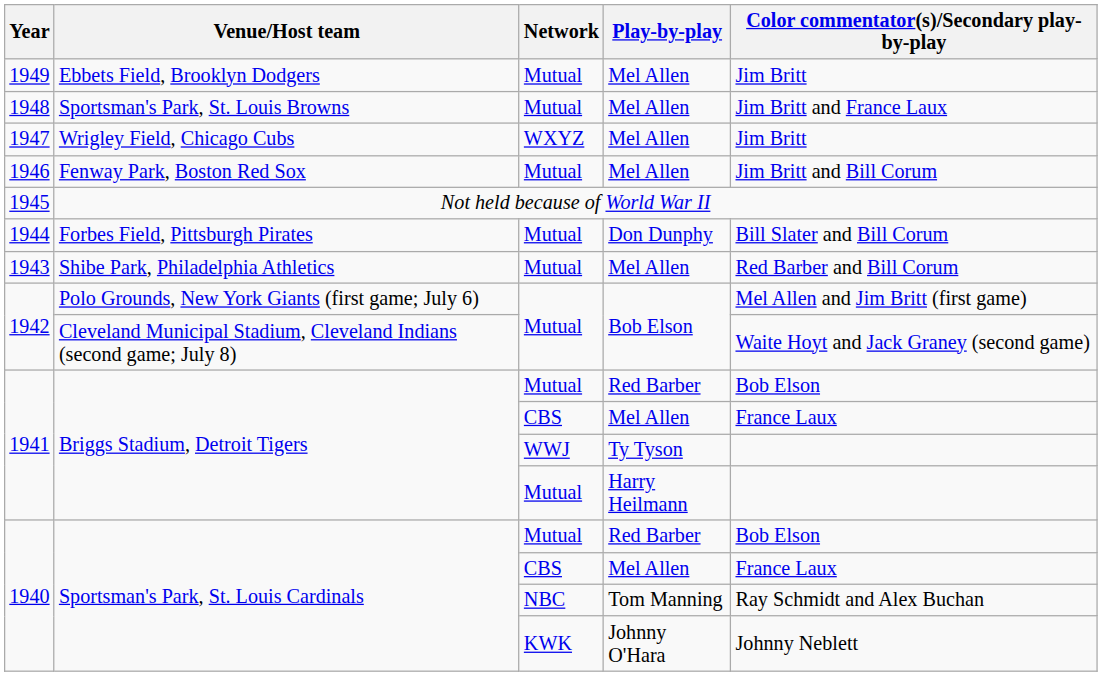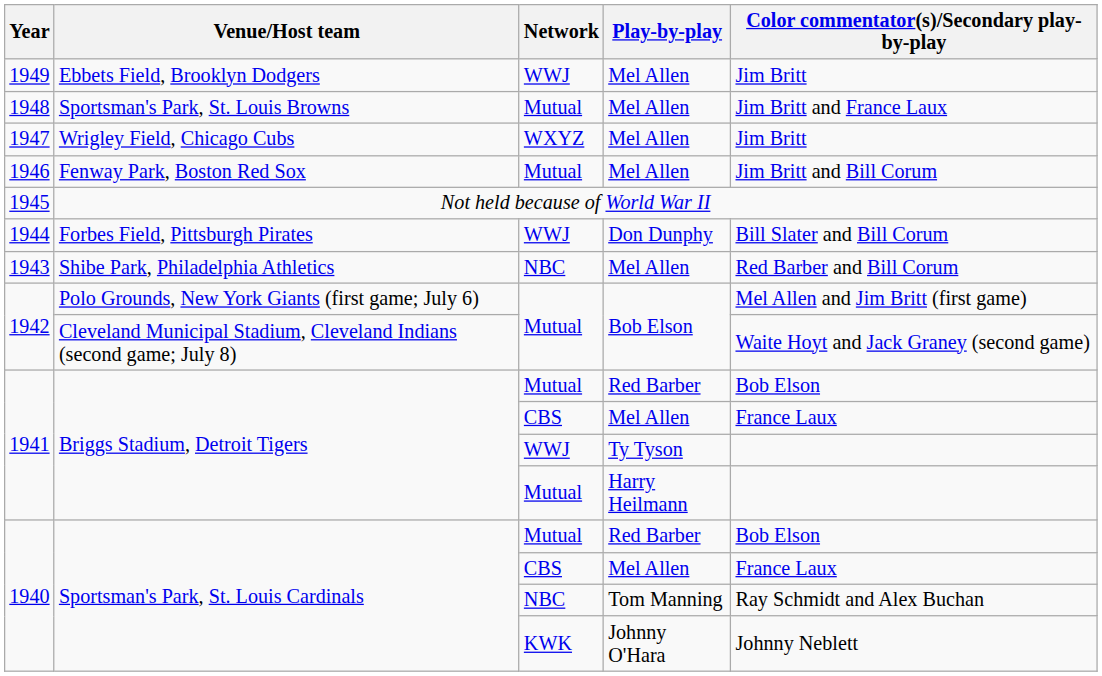 <table class="wikitable">
 <tr>
 <th>Year</th>
 <th>Venue/Host team</th>
 <th>Network</th>
 <th><a href='#'>Play-by-play</a></th>
 <th><a href='#'>Color commentator</a>(s)/Secondary play-by-play</th>
 </tr>
 <tr>
 <td><a href='#'>1949</a></td>
 <td><a href='#'>Ebbets Field</a>, <a href='#'>Brooklyn Dodgers</a></td>
-<td><a href='#'>Mutual</a></td>
+<td><a href='#'>WWJ</a></td>
 <td><a href='#'>Mel Allen</a></td>
 <td><a href='#'>Jim Britt</a></td>
 </tr>
 <tr>
 <td><a href='#'>1948</a></td>
 <td><a href='#'>Sportsman's Park</a>, <a href='#'>St. Louis Browns</a></td>
 <td><a href='#'>Mutual</a></td>
 <td><a href='#'>Mel Allen</a></td>
 <td><a href='#'>Jim Britt</a> and <a href='#'>France Laux</a></td>
 </tr>
 <tr>
 <td><a href='#'>1947</a></td>
 <td><a href='#'>Wrigley Field</a>, <a href='#'>Chicago Cubs</a></td>
 <td><a href='#'>WXYZ</a></td>
 <td><a href='#'>Mel Allen</a></td>
 <td><a href='#'>Jim Britt</a></td>
 </tr>
 <tr>
 <td><a href='#'>1946</a></td>
 <td><a href='#'>Fenway Park</a>, <a href='#'>Boston Red Sox</a></td>
 <td><a href='#'>Mutual</a></td>
 <td><a href='#'>Mel Allen</a></td>
 <td><a href='#'>Jim Britt</a> and <a href='#'>Bill Corum</a></td>
 </tr>
 <tr>
 <td><a href='#'>1945</a></td>
 <td colspan="4" align="center"><em>Not held because of <a href='#'>World War II</a></em></td>
 </tr>
 <tr>
 <td><a href='#'>1944</a></td>
 <td><a href='#'>Forbes Field</a>, <a href='#'>Pittsburgh Pirates</a></td>
-<td><a href='#'>Mutual</a></td>
+<td><a href='#'>WWJ</a></td>
 <td><a href='#'>Don Dunphy</a></td>
 <td><a href='#'>Bill Slater</a> and <a href='#'>Bill Corum</a></td>
 </tr>
 <tr>
 <td><a href='#'>1943</a></td>
 <td><a href='#'>Shibe Park</a>, <a href='#'>Philadelphia Athletics</a></td>
-<td><a href='#'>Mutual</a></td>
+<td><a href='#'>NBC</a></td>
 <td><a href='#'>Mel Allen</a></td>
 <td><a href='#'>Red Barber</a> and <a href='#'>Bill Corum</a></td>
 </tr>
 <tr>
 <td rowspan="2"><a href='#'>1942</a></td>
 <td><a href='#'>Polo Grounds</a>, <a href='#'>New York Giants</a> (first game; July 6)</td>
 <td rowspan="2"><a href='#'>Mutual</a></td>
 <td rowspan="2"><a href='#'>Bob Elson</a></td>
 <td><a href='#'>Mel Allen</a> and <a href='#'>Jim Britt</a> (first game)</td>
 </tr>
 <tr>
 <td><a href='#'>Cleveland Municipal Stadium</a>, <a href='#'>Cleveland Indians</a> (second game; July 8)</td>
 <td><a href='#'>Waite Hoyt</a> and <a href='#'>Jack Graney</a> (second game)</td>
 </tr>
 <tr>
 <td rowspan="4"><a href='#'>1941</a></td>
 <td rowspan="4"><a href='#'>Briggs Stadium</a>, <a href='#'>Detroit Tigers</a></td>
 <td><a href='#'>Mutual</a></td>
 <td><a href='#'>Red Barber</a></td>
 <td><a href='#'>Bob Elson</a></td>
 </tr>
 <tr>
 <td><a href='#'>CBS</a></td>
 <td><a href='#'>Mel Allen</a></td>
 <td><a href='#'>France Laux</a></td>
 </tr>
 <tr>
 <td><a href='#'>WWJ</a></td>
 <td><a href='#'>Ty Tyson</a></td>
 <td></td>
 </tr>
 <tr>
 <td><a href='#'>Mutual</a></td>
 <td><a href='#'>Harry Heilmann</a></td>
 <td></td>
 </tr>
 <tr>
 <td rowspan="4"><a href='#'>1940</a></td>
 <td rowspan="4"><a href='#'>Sportsman's Park</a>, <a href='#'>St. Louis Cardinals</a></td>
 <td><a href='#'>Mutual</a></td>
 <td><a href='#'>Red Barber</a></td>
 <td><a href='#'>Bob Elson</a></td>
 </tr>
 <tr>
 <td><a href='#'>CBS</a></td>
 <td><a href='#'>Mel Allen</a></td>
 <td><a href='#'>France Laux</a></td>
 </tr>
 <tr>
 <td><a href='#'>NBC</a></td>
 <td>Tom Manning</td>
 <td>Ray Schmidt and Alex Buchan</td>
 </tr>
 <tr>
 <td><a href='#'>KWK</a></td>
 <td>Johnny O'Hara</td>
 <td>Johnny Neblett</td>
 </tr>
 </table>
